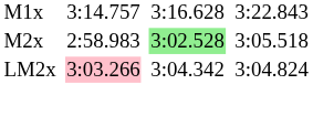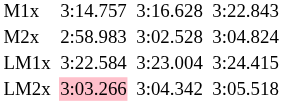 <table>
 <tr>
 <td>M1x<br></td>
 <td></td>
 <td>3:14.757</td>
 <td></td>
 <td>3:16.628</td>
 <td></td>
 <td>3:22.843</td>
 </tr>
 <tr>
 <td>M2x<br></td>
 <td></td>
 <td>2:58.983</td>
 <td></td>
-<td style="background: lightgreen;">3:02.528</td>
+<td>3:02.528</td>
 <td></td>
-<td>3:05.518</td>
+<td>3:04.824</td>
+</tr>
+<tr>
+<td>LM1x<br></td>
+<td></td>
+<td>3:22.584</td>
+<td></td>
+<td>3:23.004</td>
+<td></td>
+<td>3:24.415</td>
 </tr>
 <tr>
 <td>LM2x<br></td>
 <td></td>
 <td style="background: pink;">3:03.266</td>
 <td></td>
 <td>3:04.342</td>
 <td></td>
-<td>3:04.824</td>
+<td>3:05.518</td>
 </tr>
 </table>
